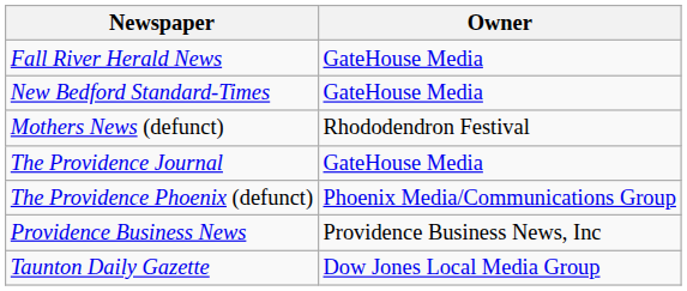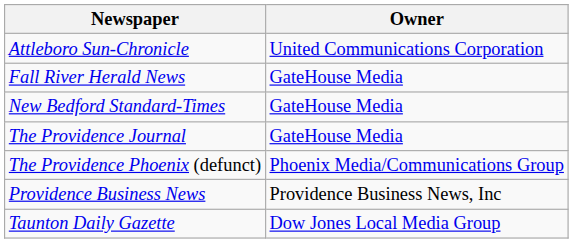 <table class="wikitable">
 <tr>
 <th>Newspaper</th>
 <th>Owner</th>
+</tr>
+<tr>
+<td><em><a href='#'>Attleboro Sun-Chronicle</a></em></td>
+<td><a href='#'>United Communications Corporation</a></td>
 </tr>
 <tr>
 <td><em><a href='#'>Fall River Herald News</a></em></td>
 <td><a href='#'>GateHouse Media</a></td>
 </tr>
 <tr>
 <td><em><a href='#'>New Bedford Standard-Times</a></em></td>
 <td><a href='#'>GateHouse Media</a></td>
-</tr>
-<tr>
-<td><em><a href='#'>Mothers News</a></em> (defunct)</td>
-<td>Rhododendron Festival</td>
 </tr>
 <tr>
 <td><em><a href='#'>The Providence Journal</a></em></td>
 <td><a href='#'>GateHouse Media</a></td>
 </tr>
 <tr>
 <td><em><a href='#'>The Providence Phoenix</a></em> (defunct)</td>
 <td><a href='#'>Phoenix Media/Communications Group</a></td>
 </tr>
 <tr>
 <td><em><a href='#'>Providence Business News</a></em></td>
 <td>Providence Business News, Inc</td>
 </tr>
 <tr>
 <td><em><a href='#'>Taunton Daily Gazette</a></em></td>
 <td><a href='#'>Dow Jones Local Media Group</a></td>
 </tr>
 </table>
